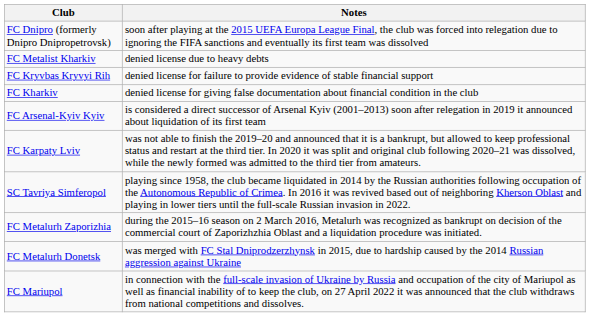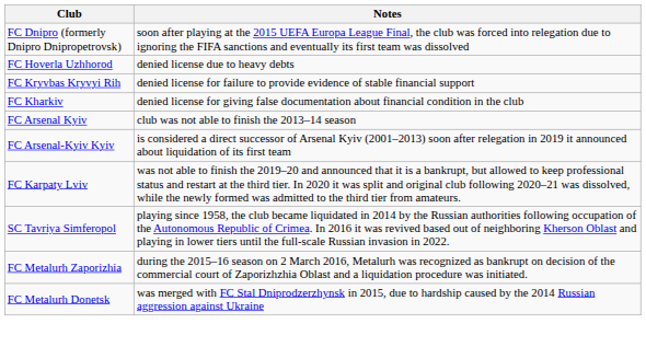 <table class="wikitable mw-collapsible mw-collapsed">
 <tr>
 <th>Club</th>
 <th>Notes</th>
 </tr>
 <tr>
 <td><a href='#'>FC Dnipro</a> (formerly Dnipro Dnipropetrovsk)</td>
 <td>soon after playing at the <a href='#'>2015 UEFA Europa League Final</a>, the club was forced into relegation due to ignoring the FIFA sanctions and eventually its first team was dissolved</td>
 </tr>
 <tr>
-<td><a href='#'>FC Metalist Kharkiv</a></td>
+<td><a href='#'>FC Hoverla Uzhhorod</a></td>
 <td>denied license due to heavy debts</td>
 </tr>
 <tr>
 <td><a href='#'>FC Kryvbas Kryvyi Rih</a></td>
 <td>denied license for failure to provide evidence of stable financial support</td>
 </tr>
 <tr>
 <td><a href='#'>FC Kharkiv</a></td>
 <td>denied license for giving false documentation about financial condition in the club</td>
+</tr>
+<tr>
+<td><a href='#'>FC Arsenal Kyiv</a></td>
+<td>club was not able to finish the 2013–14 season</td>
 </tr>
 <tr>
 <td><a href='#'>FC Arsenal-Kyiv Kyiv</a></td>
 <td>is considered a direct successor of Arsenal Kyiv (2001–2013) soon after relegation in 2019 it announced about liquidation of its first team</td>
 </tr>
 <tr>
 <td><a href='#'>FC Karpaty Lviv</a></td>
 <td>was not able to finish the 2019–20 and announced that it is a bankrupt, but allowed to keep professional status and restart at the third tier. In 2020 it was split and original club following 2020–21 was dissolved, while the newly formed was admitted to the third tier from amateurs.</td>
 </tr>
 <tr>
 <td><a href='#'>SC Tavriya Simferopol</a></td>
 <td>playing since 1958, the club became liquidated in 2014 by the Russian authorities following occupation of the <a href='#'>Autonomous Republic of Crimea</a>. In 2016 it was revived based out of neighboring <a href='#'>Kherson Oblast</a> and playing in lower tiers until the full-scale Russian invasion in 2022.</td>
 </tr>
 <tr>
 <td><a href='#'>FC Metalurh Zaporizhia</a></td>
 <td>during the 2015–16 season on 2 March 2016, Metalurh was recognized as bankrupt on decision of the commercial court of Zaporizhzhia Oblast and a liquidation procedure was initiated.</td>
 </tr>
 <tr>
 <td><a href='#'>FC Metalurh Donetsk</a></td>
 <td>was merged with <a href='#'>FC Stal Dniprodzerzhynsk</a> in 2015, due to hardship caused by the 2014 <a href='#'>Russian aggression against Ukraine</a></td>
 </tr>
-<tr>
-<td><a href='#'>FC Mariupol</a></td>
-<td>in connection with the <a href='#'>full-scale invasion of Ukraine by Russia</a> and occupation of the city of Mariupol as well as financial inability of to keep the club, on 27 April 2022 it was announced that the club withdraws from national competitions and dissolves.</td>
-</tr>
 </table>
